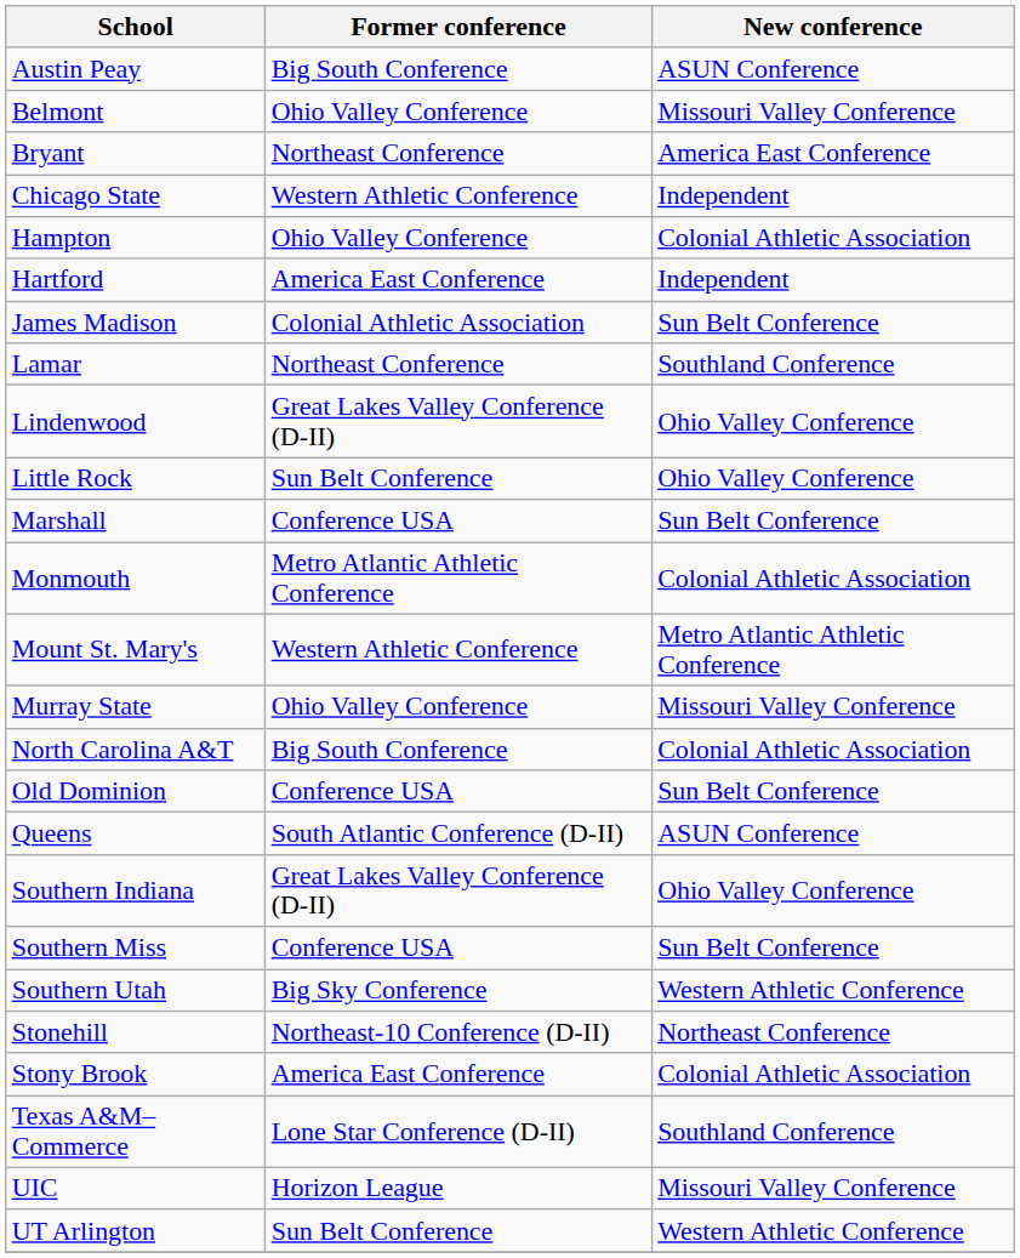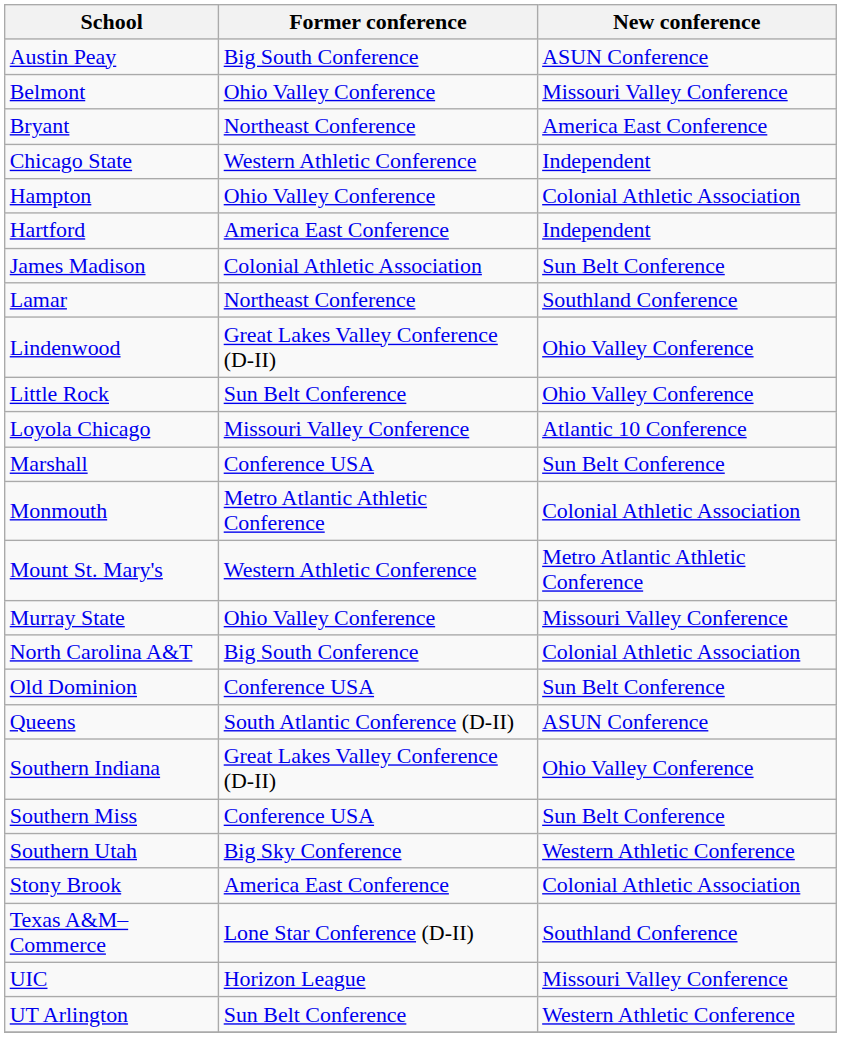 <table class="wikitable sortable">
 <tr>
 <th>School</th>
 <th>Former conference</th>
 <th>New conference</th>
 </tr>
 <tr>
 <td><a href='#'>Austin Peay</a></td>
 <td><a href='#'>Big South Conference</a></td>
 <td><a href='#'>ASUN Conference</a></td>
 </tr>
 <tr>
 <td><a href='#'>Belmont</a></td>
 <td><a href='#'>Ohio Valley Conference</a></td>
 <td><a href='#'>Missouri Valley Conference</a></td>
 </tr>
 <tr>
 <td><a href='#'>Bryant</a></td>
 <td><a href='#'>Northeast Conference</a></td>
 <td><a href='#'>America East Conference</a></td>
 </tr>
 <tr>
 <td><a href='#'>Chicago State</a></td>
 <td><a href='#'>Western Athletic Conference</a></td>
 <td><a href='#'>Independent</a></td>
 </tr>
 <tr>
 <td><a href='#'>Hampton</a></td>
 <td><a href='#'>Ohio Valley Conference</a></td>
 <td><a href='#'>Colonial Athletic Association</a></td>
 </tr>
 <tr>
 <td><a href='#'>Hartford</a></td>
 <td><a href='#'>America East Conference</a></td>
 <td><a href='#'>Independent</a></td>
 </tr>
 <tr>
 <td><a href='#'>James Madison</a></td>
 <td><a href='#'>Colonial Athletic Association</a></td>
 <td><a href='#'>Sun Belt Conference</a></td>
 </tr>
 <tr>
 <td><a href='#'>Lamar</a></td>
 <td><a href='#'>Northeast Conference</a></td>
 <td><a href='#'>Southland Conference</a></td>
 </tr>
 <tr>
 <td><a href='#'>Lindenwood</a></td>
 <td><a href='#'>Great Lakes Valley Conference</a> (D-II)</td>
 <td><a href='#'>Ohio Valley Conference</a></td>
 </tr>
 <tr>
 <td><a href='#'>Little Rock</a></td>
 <td><a href='#'>Sun Belt Conference</a></td>
 <td><a href='#'>Ohio Valley Conference</a></td>
 </tr>
 <tr>
+<td><a href='#'>Loyola Chicago</a></td>
+<td><a href='#'>Missouri Valley Conference</a></td>
+<td><a href='#'>Atlantic 10 Conference</a></td>
+</tr>
+<tr>
 <td><a href='#'>Marshall</a></td>
 <td><a href='#'>Conference USA</a></td>
 <td><a href='#'>Sun Belt Conference</a></td>
 </tr>
 <tr>
 <td><a href='#'>Monmouth</a></td>
 <td><a href='#'>Metro Atlantic Athletic Conference</a></td>
 <td><a href='#'>Colonial Athletic Association</a></td>
 </tr>
 <tr>
 <td><a href='#'>Mount St. Mary's</a></td>
 <td><a href='#'>Western Athletic Conference</a></td>
 <td><a href='#'>Metro Atlantic Athletic Conference</a></td>
 </tr>
 <tr>
 <td><a href='#'>Murray State</a></td>
 <td><a href='#'>Ohio Valley Conference</a></td>
 <td><a href='#'>Missouri Valley Conference</a></td>
 </tr>
 <tr>
 <td><a href='#'>North Carolina A&T</a></td>
 <td><a href='#'>Big South Conference</a></td>
 <td><a href='#'>Colonial Athletic Association</a></td>
 </tr>
 <tr>
 <td><a href='#'>Old Dominion</a></td>
 <td><a href='#'>Conference USA</a></td>
 <td><a href='#'>Sun Belt Conference</a></td>
 </tr>
 <tr>
 <td><a href='#'>Queens</a></td>
 <td><a href='#'>South Atlantic Conference</a> (D-II)</td>
 <td><a href='#'>ASUN Conference</a></td>
 </tr>
 <tr>
 <td><a href='#'>Southern Indiana</a></td>
 <td><a href='#'>Great Lakes Valley Conference</a> (D-II)</td>
 <td><a href='#'>Ohio Valley Conference</a></td>
 </tr>
 <tr>
 <td><a href='#'>Southern Miss</a></td>
 <td><a href='#'>Conference USA</a></td>
 <td><a href='#'>Sun Belt Conference</a></td>
 </tr>
 <tr>
 <td><a href='#'>Southern Utah</a></td>
 <td><a href='#'>Big Sky Conference</a></td>
 <td><a href='#'>Western Athletic Conference</a></td>
 </tr>
 <tr>
-<td><a href='#'>Stonehill</a></td>
-<td><a href='#'>Northeast-10 Conference</a> (D-II)</td>
-<td><a href='#'>Northeast Conference</a></td>
-</tr>
-<tr>
 <td><a href='#'>Stony Brook</a></td>
 <td><a href='#'>America East Conference</a></td>
 <td><a href='#'>Colonial Athletic Association</a></td>
 </tr>
 <tr>
 <td><a href='#'>Texas A&M–Commerce</a></td>
 <td><a href='#'>Lone Star Conference</a> (D-II)</td>
 <td><a href='#'>Southland Conference</a></td>
 </tr>
 <tr>
 <td><a href='#'>UIC</a></td>
 <td><a href='#'>Horizon League</a></td>
 <td><a href='#'>Missouri Valley Conference</a></td>
 </tr>
 <tr>
 <td><a href='#'>UT Arlington</a></td>
 <td><a href='#'>Sun Belt Conference</a></td>
 <td><a href='#'>Western Athletic Conference</a></td>
 </tr>
 <tr>
 </tr>
 </table>
